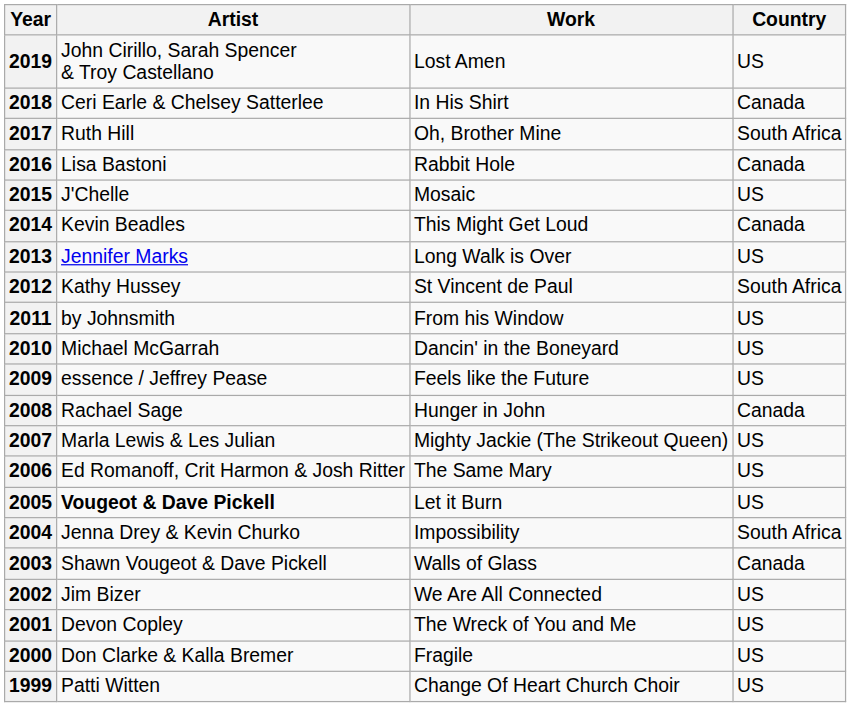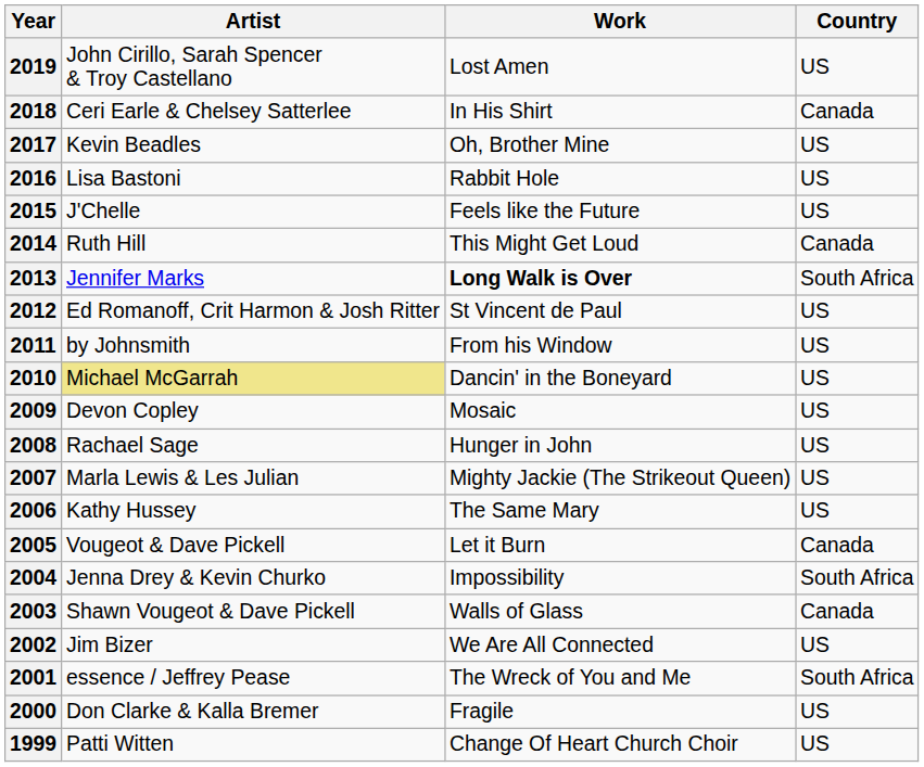 <table class="wikitable plainrowheaders">
 <tr>
 <th>Year</th>
 <th>Artist</th>
 <th>Work</th>
 <th>Country</th>
 </tr>
 <tr>
 <th scope="row">2019</th>
 <td>John Cirillo, Sarah Spencer<br>& Troy Castellano</td>
 <td>Lost Amen</td>
 <td>US</td>
 </tr>
 <tr>
 <th scope="row">2018</th>
 <td>Ceri Earle & Chelsey Satterlee</td>
 <td>In His Shirt</td>
 <td>Canada</td>
 </tr>
 <tr>
 <th scope="row">2017</th>
-<td>Ruth Hill</td>
+<td>Kevin Beadles</td>
 <td>Oh, Brother Mine</td>
-<td>South Africa</td>
+<td>US</td>
 </tr>
 <tr>
 <th scope="row">2016</th>
 <td>Lisa Bastoni</td>
 <td>Rabbit Hole</td>
-<td>Canada</td>
+<td>US</td>
 </tr>
 <tr>
 <th scope="row">2015</th>
 <td>J'Chelle</td>
-<td>Mosaic</td>
+<td>Feels like the Future</td>
 <td>US</td>
 </tr>
 <tr>
 <th scope="row">2014</th>
-<td>Kevin Beadles</td>
+<td>Ruth Hill</td>
 <td>This Might Get Loud</td>
 <td>Canada</td>
 </tr>
 <tr>
 <th scope="row">2013</th>
 <td><a href='#'>Jennifer Marks</a></td>
-<td>Long Walk is Over</td>
-<td>US</td>
+<td><strong>Long Walk is Over</strong></td>
+<td>South Africa</td>
 </tr>
 <tr>
 <th scope="row">2012</th>
-<td>Kathy Hussey</td>
+<td>Ed Romanoff, Crit Harmon & Josh Ritter</td>
 <td>St Vincent de Paul</td>
-<td>South Africa</td>
+<td>US</td>
 </tr>
 <tr>
 <th scope="row">2011</th>
 <td>by Johnsmith</td>
 <td>From his Window</td>
 <td>US</td>
 </tr>
 <tr>
 <th scope="row">2010</th>
-<td>Michael McGarrah</td>
+<td style="background: khaki;">Michael McGarrah</td>
 <td>Dancin' in the Boneyard</td>
 <td>US</td>
 </tr>
 <tr>
 <th scope="row">2009</th>
-<td>essence / Jeffrey Pease</td>
-<td>Feels like the Future</td>
+<td>Devon Copley</td>
+<td>Mosaic</td>
 <td>US</td>
 </tr>
 <tr>
 <th scope="row">2008</th>
 <td>Rachael Sage</td>
 <td>Hunger in John</td>
-<td>Canada</td>
+<td>US</td>
 </tr>
 <tr>
 <th scope="row">2007</th>
 <td>Marla Lewis & Les Julian</td>
 <td>Mighty Jackie (The Strikeout Queen)</td>
 <td>US</td>
 </tr>
 <tr>
 <th scope="row">2006</th>
-<td>Ed Romanoff, Crit Harmon & Josh Ritter</td>
+<td>Kathy Hussey</td>
 <td>The Same Mary</td>
 <td>US</td>
 </tr>
 <tr>
 <th scope="row">2005</th>
-<td><strong>Vougeot & Dave Pickell</strong></td>
+<td>Vougeot & Dave Pickell</td>
 <td>Let it Burn</td>
-<td>US</td>
+<td>Canada</td>
 </tr>
 <tr>
 <th scope="row">2004</th>
 <td>Jenna Drey & Kevin Churko</td>
 <td>Impossibility</td>
 <td>South Africa</td>
 </tr>
 <tr>
 <th scope="row">2003</th>
 <td>Shawn Vougeot & Dave Pickell</td>
 <td>Walls of Glass</td>
 <td>Canada</td>
 </tr>
 <tr>
 <th scope="row">2002</th>
 <td>Jim Bizer</td>
 <td>We Are All Connected</td>
 <td>US</td>
 </tr>
 <tr>
 <th scope="row">2001</th>
-<td>Devon Copley</td>
+<td>essence / Jeffrey Pease</td>
 <td>The Wreck of You and Me</td>
-<td>US</td>
+<td>South Africa</td>
 </tr>
 <tr>
 <th scope="row">2000</th>
 <td>Don Clarke & Kalla Bremer</td>
 <td>Fragile</td>
 <td>US</td>
 </tr>
 <tr>
 <th scope="row">1999</th>
 <td>Patti Witten</td>
 <td>Change Of Heart Church Choir</td>
 <td>US</td>
 </tr>
 </table>
